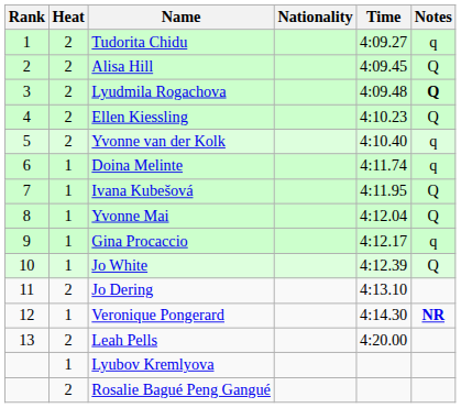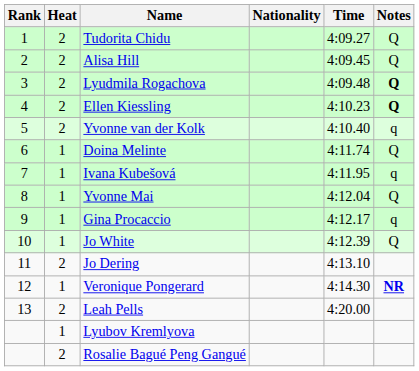 <table class="wikitable sortable" style="text-align:center">
 <tr>
 <th>Rank</th>
 <th>Heat</th>
 <th>Name</th>
 <th>Nationality</th>
 <th>Time</th>
 <th>Notes</th>
 </tr>
 <tr bgcolor=ccffcc>
 <td>1</td>
 <td>2</td>
 <td align="left"><a href='#'>Tudorita Chidu</a></td>
 <td align=left></td>
 <td>4:09.27</td>
-<td>q</td>
+<td>Q</td>
 </tr>
 <tr bgcolor=ccffcc>
 <td>2</td>
 <td>2</td>
 <td align="left"><a href='#'>Alisa Hill</a></td>
 <td align=left></td>
 <td>4:09.45</td>
 <td>Q</td>
 </tr>
 <tr bgcolor=ccffcc>
 <td>3</td>
 <td>2</td>
 <td align="left"><a href='#'>Lyudmila Rogachova</a></td>
 <td align=left></td>
 <td>4:09.48</td>
 <td><strong>Q</strong></td>
 </tr>
 <tr bgcolor=ccffcc>
 <td>4</td>
 <td>2</td>
 <td align="left"><a href='#'>Ellen Kiessling</a></td>
 <td align=left></td>
 <td>4:10.23</td>
-<td>Q</td>
+<td><strong>Q</strong></td>
 </tr>
 <tr bgcolor=ddffdd>
 <td>5</td>
 <td>2</td>
 <td align="left"><a href='#'>Yvonne van der Kolk</a></td>
 <td align=left></td>
 <td>4:10.40</td>
 <td>q</td>
 </tr>
 <tr bgcolor=ccffcc>
 <td>6</td>
 <td>1</td>
 <td align="left"><a href='#'>Doina Melinte</a></td>
 <td align=left></td>
 <td>4:11.74</td>
-<td>q</td>
+<td>Q</td>
 </tr>
 <tr bgcolor=ccffcc>
 <td>7</td>
 <td>1</td>
 <td align="left"><a href='#'>Ivana Kubešová</a></td>
 <td align=left></td>
 <td>4:11.95</td>
-<td>Q</td>
+<td>q</td>
 </tr>
 <tr bgcolor=ccffcc>
 <td>8</td>
 <td>1</td>
 <td align="left"><a href='#'>Yvonne Mai</a></td>
 <td align=left></td>
 <td>4:12.04</td>
 <td>Q</td>
 </tr>
 <tr bgcolor=ccffcc>
 <td>9</td>
 <td>1</td>
 <td align="left"><a href='#'>Gina Procaccio</a></td>
 <td align=left></td>
 <td>4:12.17</td>
 <td>q</td>
 </tr>
 <tr bgcolor=ddffdd>
 <td>10</td>
 <td>1</td>
 <td align="left"><a href='#'>Jo White</a></td>
 <td align=left></td>
 <td>4:12.39</td>
 <td>Q</td>
 </tr>
 <tr>
 <td>11</td>
 <td>2</td>
 <td align="left"><a href='#'>Jo Dering</a></td>
 <td align=left></td>
 <td>4:13.10</td>
 <td></td>
 </tr>
 <tr>
 <td>12</td>
 <td>1</td>
 <td align="left"><a href='#'>Veronique Pongerard</a></td>
 <td align=left></td>
 <td>4:14.30</td>
 <td><strong><a href='#'>NR</a></strong></td>
 </tr>
 <tr>
 <td>13</td>
 <td>2</td>
 <td align="left"><a href='#'>Leah Pells</a></td>
 <td align=left></td>
 <td>4:20.00</td>
 <td></td>
 </tr>
 <tr>
 <td></td>
 <td>1</td>
 <td align="left"><a href='#'>Lyubov Kremlyova</a></td>
 <td align=left></td>
 <td></td>
 <td></td>
 </tr>
 <tr>
 <td></td>
 <td>2</td>
 <td align="left"><a href='#'>Rosalie Bagué Peng Gangué</a></td>
 <td align=left></td>
 <td></td>
 <td></td>
 </tr>
 </table>
